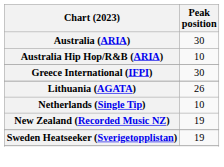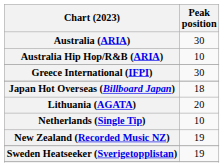 <table class="wikitable sortable plainrowheaders" style="text-align:center">
 <tr>
 <th scope="col">Chart (2023)</th>
 <th scope="col">Peak<br>position</th>
 </tr>
 <tr>
 <th scope="row">Australia (<a href='#'>ARIA</a>)</th>
 <td>30</td>
 </tr>
 <tr>
 <th scope="row">Australia Hip Hop/R&B (<a href='#'>ARIA</a>)</th>
 <td>10</td>
 </tr>
 <tr>
 </tr>
 <tr>
 </tr>
 <tr>
 <th scope="row">Greece International (<a href='#'>IFPI</a>)</th>
 <td>30</td>
 </tr>
 <tr>
 </tr>
 <tr>
+<th scope="row">Japan Hot Overseas (<em><a href='#'>Billboard Japan</a></em>)</th>
+<td>18</td>
+</tr>
+<tr>
 <th scope="row">Lithuania (<a href='#'>AGATA</a>)</th>
-<td>26</td>
+<td>20</td>
 </tr>
 <tr>
 <th scope="row">Netherlands (<a href='#'>Single Tip</a>)</th>
 <td>10</td>
 </tr>
 <tr>
 <th scope="row">New Zealand (<a href='#'>Recorded Music NZ</a>)</th>
 <td>19</td>
 </tr>
 <tr>
 </tr>
 <tr>
 <th scope="row">Sweden Heatseeker (<a href='#'>Sverigetopplistan</a>)</th>
 <td>19</td>
 </tr>
 <tr>
 </tr>
 <tr>
 </tr>
 <tr>
 </tr>
 <tr>
 </tr>
 <tr>
 </tr>
 <tr>
 </tr>
 </table>
